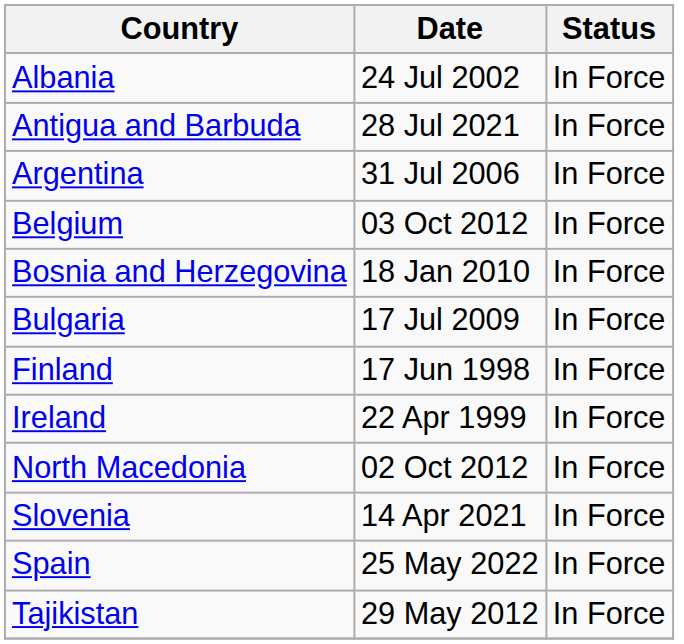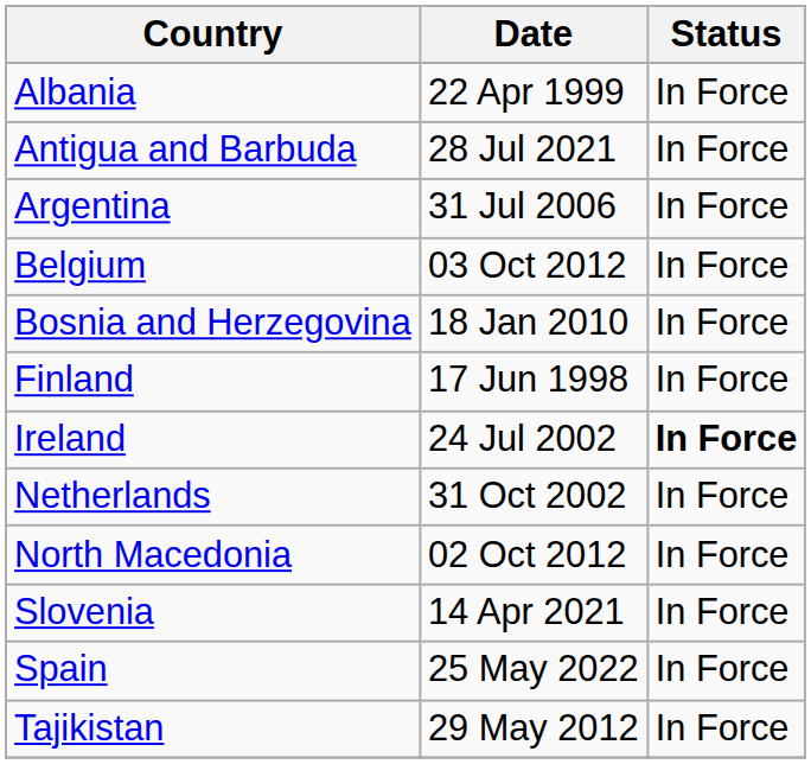 <table class="wikitable">
 <tr>
 <th>Country</th>
 <th>Date</th>
 <th>Status</th>
 </tr>
 <tr>
 <td><a href='#'>Albania</a></td>
-<td>24 Jul 2002</td>
+<td>22 Apr 1999</td>
 <td>In Force</td>
 </tr>
 <tr>
 <td><a href='#'>Antigua and Barbuda</a></td>
 <td>28 Jul 2021</td>
 <td>In Force</td>
 </tr>
 <tr>
 <td><a href='#'>Argentina</a></td>
 <td>31 Jul 2006</td>
 <td>In Force</td>
 </tr>
 <tr>
 <td><a href='#'>Belgium</a></td>
 <td>03 Oct 2012</td>
 <td>In Force</td>
 </tr>
 <tr>
 <td><a href='#'>Bosnia and Herzegovina</a></td>
 <td>18 Jan 2010</td>
 <td>In Force</td>
 </tr>
 <tr>
-<td><a href='#'>Bulgaria</a></td>
-<td>17 Jul 2009</td>
-<td>In Force</td>
-</tr>
-<tr>
 <td><a href='#'>Finland</a></td>
 <td>17 Jun 1998</td>
 <td>In Force</td>
 </tr>
 <tr>
 <td><a href='#'>Ireland</a></td>
-<td>22 Apr 1999</td>
+<td>24 Jul 2002</td>
+<td><strong>In Force</strong></td>
+</tr>
+<tr>
+<td><a href='#'>Netherlands</a></td>
+<td>31 Oct 2002</td>
 <td>In Force</td>
 </tr>
 <tr>
 <td><a href='#'>North Macedonia</a></td>
 <td>02 Oct 2012</td>
 <td>In Force</td>
 </tr>
 <tr>
 <td><a href='#'>Slovenia</a></td>
 <td>14 Apr 2021</td>
 <td>In Force</td>
 </tr>
 <tr>
 <td><a href='#'>Spain</a></td>
 <td>25 May 2022</td>
 <td>In Force</td>
 </tr>
 <tr>
 <td><a href='#'>Tajikistan</a></td>
 <td>29 May 2012</td>
 <td>In Force</td>
 </tr>
 <tr>
 </tr>
 </table>
